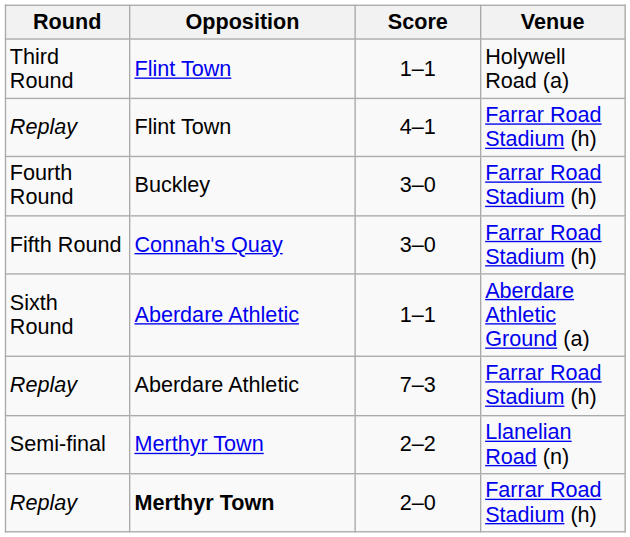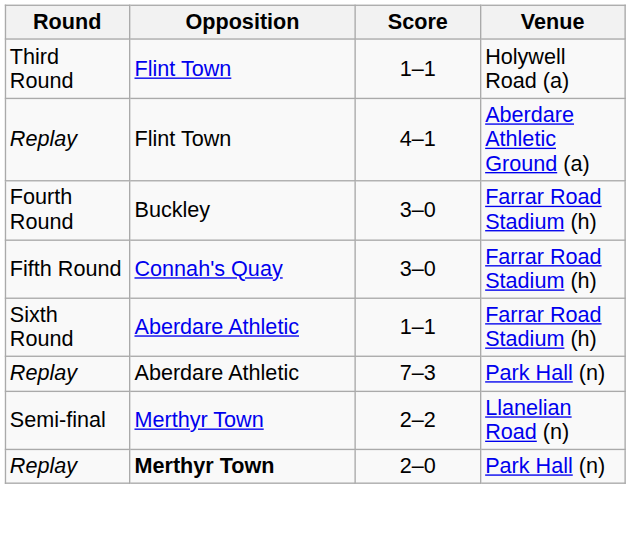 <table class="wikitable" style="text-align:left;margin-left:1em;float:right">
 <tr>
 <th width=85>Round</th>
 <th width=160>Opposition</th>
 <th width=85>Score</th>
 <th width=100>Venue</th>
 </tr>
 <tr>
 <td>Third Round</td>
 <td><a href='#'>Flint Town</a></td>
 <td align=center>1–1</td>
 <td>Holywell Road (a)</td>
 </tr>
 <tr>
 <td><em>Replay</em></td>
 <td>Flint Town</td>
 <td align=center>4–1</td>
-<td><a href='#'>Farrar Road Stadium</a> (h)</td>
+<td><a href='#'>Aberdare Athletic Ground</a> (a)</td>
 </tr>
 <tr>
 <td>Fourth Round</td>
 <td>Buckley</td>
 <td align=center>3–0</td>
 <td><a href='#'>Farrar Road Stadium</a> (h)</td>
 </tr>
 <tr>
 <td>Fifth Round</td>
 <td><a href='#'>Connah's Quay</a></td>
 <td align=center>3–0</td>
 <td><a href='#'>Farrar Road Stadium</a> (h)</td>
 </tr>
 <tr>
 <td>Sixth Round</td>
 <td><a href='#'>Aberdare Athletic</a></td>
 <td align=center>1–1</td>
-<td><a href='#'>Aberdare Athletic Ground</a> (a)</td>
+<td><a href='#'>Farrar Road Stadium</a> (h)</td>
 </tr>
 <tr>
 <td><em>Replay</em></td>
 <td>Aberdare Athletic</td>
 <td align=center>7–3</td>
-<td><a href='#'>Farrar Road Stadium</a> (h)</td>
+<td><a href='#'>Park Hall</a> (n)</td>
 </tr>
 <tr>
 <td>Semi-final</td>
 <td><a href='#'>Merthyr Town</a></td>
 <td align=center>2–2</td>
 <td><a href='#'>Llanelian Road</a> (n)</td>
 </tr>
 <tr>
 <td><em>Replay</em></td>
 <td><strong>Merthyr Town</strong></td>
 <td align=center>2–0</td>
-<td><a href='#'>Farrar Road Stadium</a> (h)</td>
+<td><a href='#'>Park Hall</a> (n)</td>
 </tr>
 </table>
